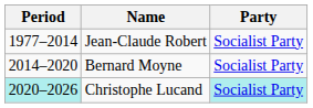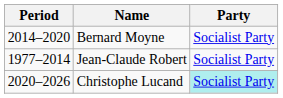 <table class="wikitable">
 <tr>
 <th>Period</th>
 <th>Name</th>
 <th>Party</th>
 </tr>
 <tr>
+<td align=right>2014–2020</td>
+<td>Bernard Moyne</td>
+<td><a href='#'>Socialist Party</a></td>
+</tr>
+<tr>
 <td align=right>1977–2014</td>
 <td>Jean-Claude Robert</td>
 <td><a href='#'>Socialist Party</a></td>
 </tr>
 <tr>
-<td align=right>2014–2020</td>
-<td>Bernard Moyne</td>
-<td><a href='#'>Socialist Party</a></td>
-</tr>
-<tr>
-<td align=right style="background: paleturquoise;">2020–2026</td>
+<td align=right>2020–2026</td>
 <td>Christophe Lucand</td>
 <td style="background: paleturquoise;"><a href='#'>Socialist Party</a></td>
 </tr>
 </table>
